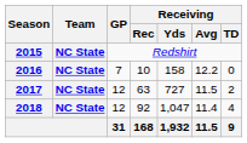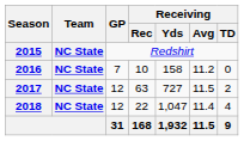 <table class="wikitable" style="text-align:center;">
 <tr>
 <th rowspan="2">Season</th>
 <th rowspan="2">Team</th>
 <th rowspan="2">GP</th>
 <th colspan="4">Receiving</th>
 </tr>
 <tr>
 <th>Rec</th>
 <th>Yds</th>
 <th>Avg</th>
 <th>TD</th>
 </tr>
 <tr>
 <th><a href='#'>2015</a></th>
 <th><a href='#'>NC State</a></th>
 <td colspan="5"> <em><a href='#'>Redshirt</a></em></td>
 </tr>
 <tr>
 <th><a href='#'>2016</a></th>
 <th><a href='#'>NC State</a></th>
 <td>7</td>
 <td>10</td>
 <td>158</td>
-<td>12.2</td>
+<td>11.2</td>
 <td>0</td>
 </tr>
 <tr>
 <th><a href='#'>2017</a></th>
 <th><a href='#'>NC State</a></th>
 <td>12</td>
 <td>63</td>
 <td>727</td>
 <td>11.5</td>
 <td>2</td>
 </tr>
 <tr>
 <th><a href='#'>2018</a></th>
 <th><a href='#'>NC State</a></th>
 <td>12</td>
-<td>92</td>
+<td>22</td>
 <td>1,047</td>
 <td>11.4</td>
 <td>4</td>
 </tr>
 <tr>
 <th colspan="2"></th>
 <th>31</th>
 <th>168</th>
 <th>1,932</th>
 <th>11.5</th>
 <th>9</th>
 </tr>
 </table>
